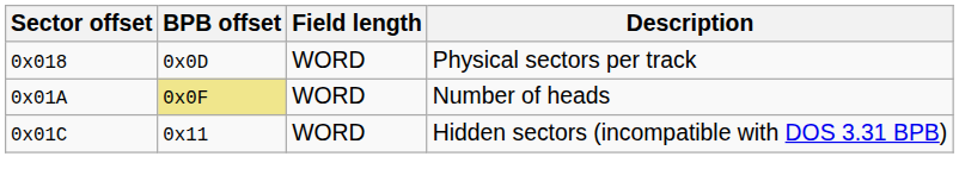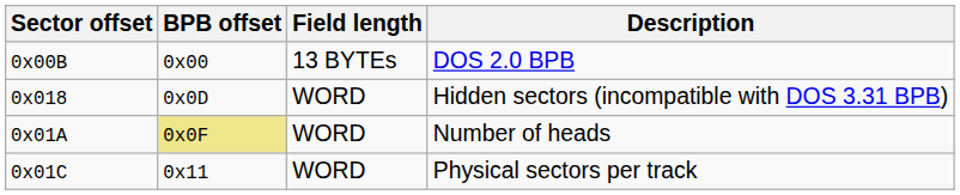 <table class="wikitable">
 <tr>
 <th>Sector offset</th>
 <th>BPB offset</th>
 <th>Field length</th>
 <th>Description</th>
 </tr>
 <tr>
+<td><code>0x00B</code></td>
+<td><code>0x00</code></td>
+<td>13 BYTEs</td>
+<td><a href='#'>DOS 2.0 BPB</a></td>
+</tr>
+<tr>
 <td><code>0x018</code></td>
 <td><code>0x0D</code></td>
 <td>WORD</td>
-<td>Physical sectors per track</td>
+<td>Hidden sectors (incompatible with <a href='#'>DOS 3.31 BPB</a>)</td>
 </tr>
 <tr>
 <td><code>0x01A</code></td>
 <td style="background: khaki;"><code>0x0F</code></td>
 <td>WORD</td>
 <td>Number of heads</td>
 </tr>
 <tr>
 <td><code>0x01C</code></td>
 <td><code>0x11</code></td>
 <td>WORD</td>
-<td>Hidden sectors (incompatible with <a href='#'>DOS 3.31 BPB</a>)</td>
+<td>Physical sectors per track</td>
 </tr>
 </table>
